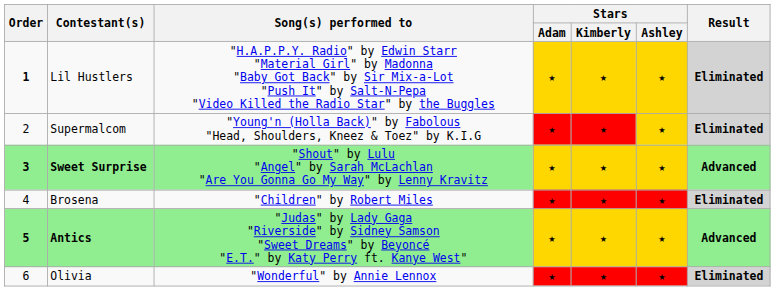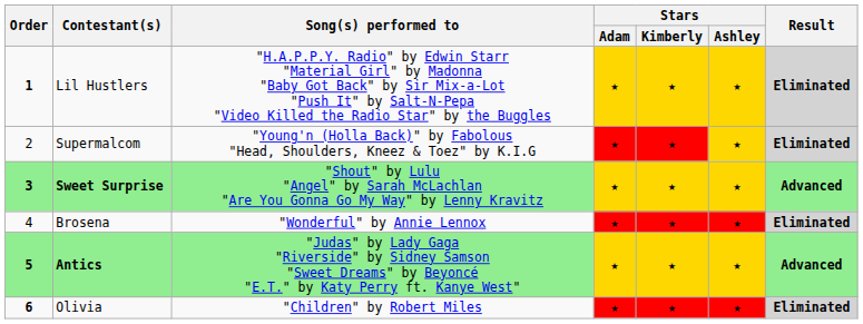 <table class="wikitable" style="text-align:center;">
 <tr>
 <th style="width:2%;" rowspan="2">Order</th>
 <th style="width:7%;" rowspan="2">Contestant(s)</th>
 <th style="width:41%;" rowspan="2">Song(s) performed to</th>
 <th style="width:9%;" colspan="3">Stars</th>
 <th style="width:5%;" rowspan="2">Result</th>
 </tr>
 <tr>
 <th style="width:3%;">Adam</th>
 <th style="width:3%;">Kimberly</th>
 <th style="width:3%;">Ashley</th>
 </tr>
 <tr>
 <td><strong>1</strong></td>
 <td style="text-align:left;">Lil Hustlers</td>
 <td>"<a href='#'>H.A.P.P.Y. Radio</a>" by <a href='#'>Edwin Starr</a> <br> "<a href='#'>Material Girl</a>" by <a href='#'>Madonna</a> <br> "<a href='#'>Baby Got Back</a>" by <a href='#'>Sir Mix-a-Lot</a> <br> "<a href='#'>Push It</a>" by <a href='#'>Salt-N-Pepa</a> <br> "<a href='#'>Video Killed the Radio Star</a>" by <a href='#'>the Buggles</a></td>
 <td style="background:gold;">★</td>
 <td style="background:gold;">★</td>
 <td style="background:gold;">★</td>
 <td style="background:lightgrey;"><strong>Eliminated</strong></td>
 </tr>
 <tr>
 <td>2</td>
 <td style="text-align:left;">Supermalcom</td>
 <td>"<a href='#'>Young'n (Holla Back)</a>" by <a href='#'>Fabolous</a> <br> "Head, Shoulders, Kneez & Toez" by K.I.G</td>
 <td style="background:red;">★</td>
 <td style="background:red;">★</td>
 <td style="background:gold;">★</td>
 <td style="background:lightgrey;"><strong>Eliminated</strong></td>
 </tr>
 <tr style="background:lightgreen;">
 <td><strong>3</strong></td>
 <td style="text-align:left;"><strong>Sweet Surprise</strong></td>
 <td>"<a href='#'>Shout</a>" by <a href='#'>Lulu</a> <br> "<a href='#'>Angel</a>" by <a href='#'>Sarah McLachlan</a> <br> "<a href='#'>Are You Gonna Go My Way</a>" by <a href='#'>Lenny Kravitz</a></td>
 <td style="background:gold;">★</td>
 <td style="background:gold;">★</td>
 <td style="background:gold;">★</td>
 <td><strong>Advanced</strong></td>
 </tr>
 <tr>
 <td>4</td>
 <td style="text-align:left;">Brosena</td>
-<td>"<a href='#'>Children</a>" by <a href='#'>Robert Miles</a></td>
+<td>"<a href='#'>Wonderful</a>" by <a href='#'>Annie Lennox</a></td>
 <td style="background:red;">★</td>
 <td style="background:red;">★</td>
 <td style="background:red;">★</td>
 <td style="background:lightgrey;"><strong>Eliminated</strong></td>
 </tr>
 <tr style="background:lightgreen;">
 <td><strong>5</strong></td>
 <td style="text-align:left;"><strong>Antics</strong></td>
 <td>"<a href='#'>Judas</a>" by <a href='#'>Lady Gaga</a> <br> "<a href='#'>Riverside</a>" by <a href='#'>Sidney Samson</a> <br> "<a href='#'>Sweet Dreams</a>" by <a href='#'>Beyoncé</a> <br> "<a href='#'>E.T.</a>"  by <a href='#'>Katy Perry</a> ft. <a href='#'>Kanye West</a>"</td>
 <td style="background:gold;">★</td>
 <td style="background:gold;">★</td>
 <td style="background:gold;">★</td>
 <td><strong>Advanced</strong></td>
 </tr>
 <tr>
-<td>6</td>
+<td><strong>6</strong></td>
 <td style="text-align:left;">Olivia</td>
-<td>"<a href='#'>Wonderful</a>" by <a href='#'>Annie Lennox</a></td>
+<td>"<a href='#'>Children</a>" by <a href='#'>Robert Miles</a></td>
 <td style="background:red;">★</td>
 <td style="background:red;">★</td>
 <td style="background:red;">★</td>
 <td style="background:lightgrey;"><strong>Eliminated</strong></td>
 </tr>
 </table>
